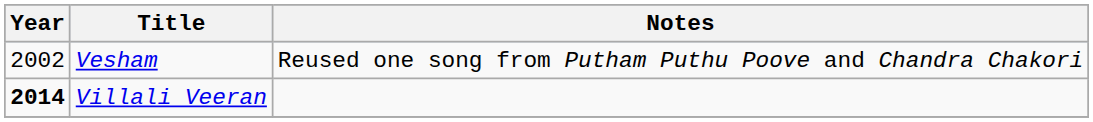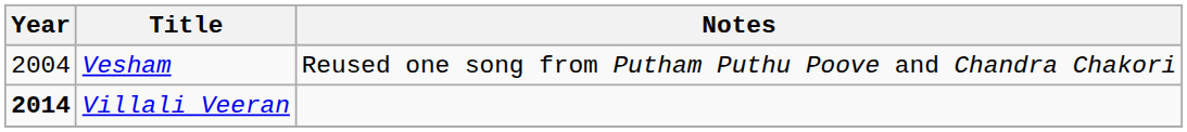 <table class="wikitable">
 <tr style="background:LightSteelBlue; text-align:center;">
 <th>Year</th>
 <th>Title</th>
 <th>Notes</th>
 </tr>
 <tr>
-<td>2002</td>
+<td>2004</td>
 <td><em><a href='#'>Vesham</a></em></td>
 <td>Reused one song from <em>Putham Puthu Poove</em> and <em>Chandra Chakori</em></td>
 </tr>
 <tr>
 <td><strong>2014</strong></td>
 <td><em><a href='#'>Villali Veeran</a></em></td>
 <td></td>
 </tr>
 <tr>
 </tr>
 </table>
